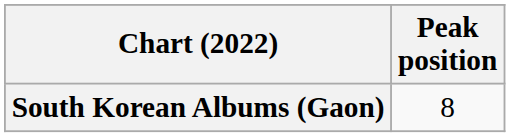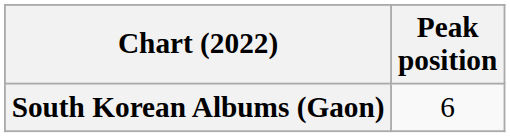 <table class="wikitable plainrowheaders" style="text-align:center">
 <tr>
 <th scope="col">Chart (2022)</th>
 <th scope="col">Peak<br>position</th>
 </tr>
 <tr>
 <th scope="row">South Korean Albums (Gaon)</th>
-<td>8</td>
+<td>6</td>
 </tr>
 </table>
